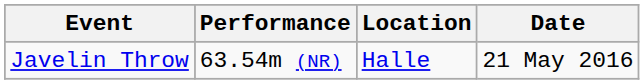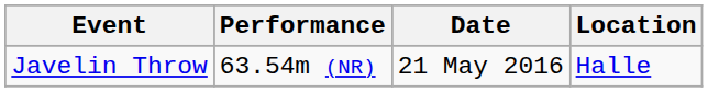 <table class=wikitable>
 <tr>
 <th scope="col">Event</th>
 <th scope="col">Performance</th>
+<th scope="col">Date</th>
 <th scope="col">Location</th>
-<th scope="col">Date</th>
 </tr>
 <tr>
 <td><a href='#'>Javelin Throw</a></td>
 <td>63.54m <small><a href='#'>(NR)</a></small><br></td>
+<td>21 May 2016</td>
 <td><a href='#'>Halle</a></td>
-<td>21 May 2016</td>
 </tr>
 </table>
